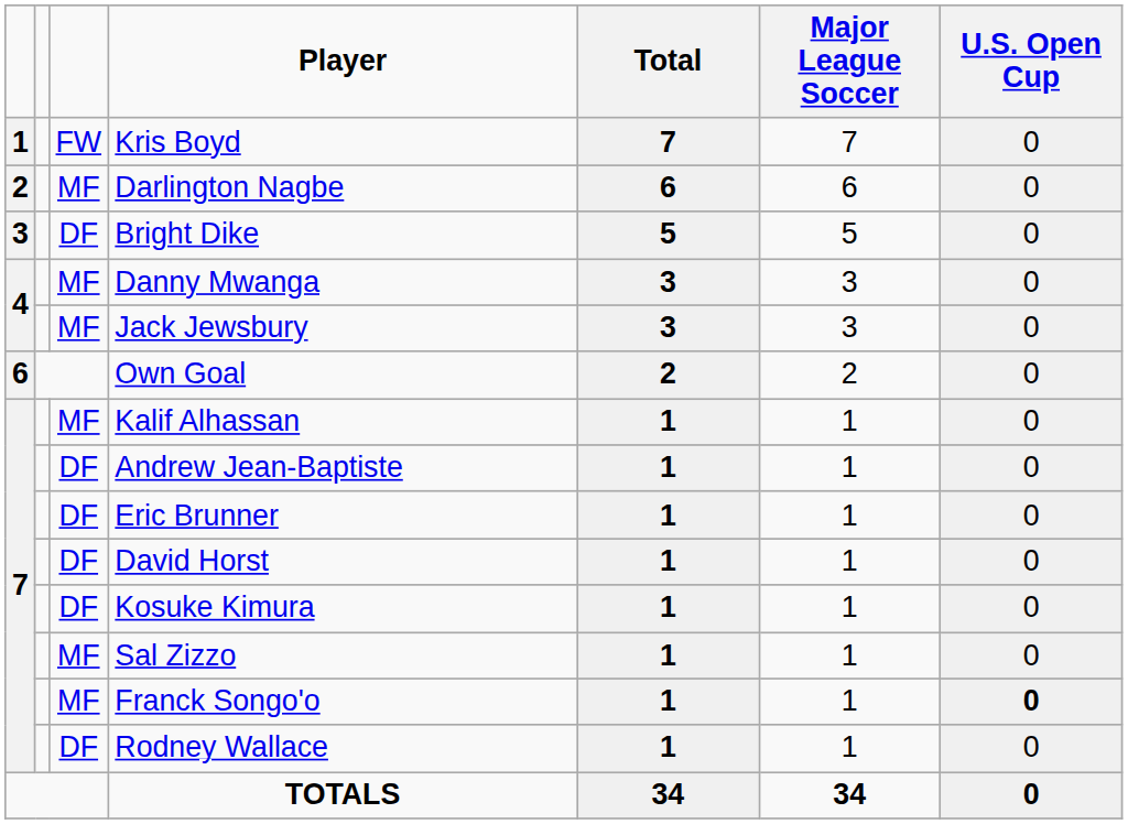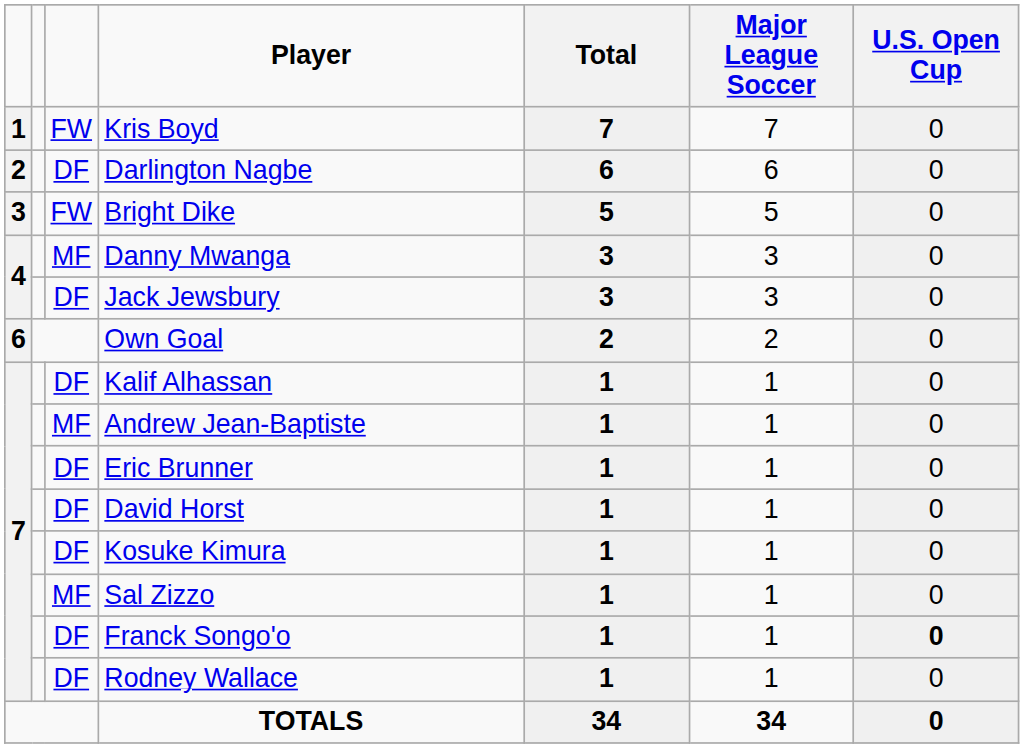 <table class="wikitable" style="text-align:center;">
 <tr>
 <td style="width:1%;"><strong></strong></td>
 <td style="width:1%;"><strong></strong></td>
 <td style="width:1%;"><strong></strong></td>
 <td style="width:42%;"><strong>Player</strong></td>
 <th width=80>Total</th>
 <th width=80><a href='#'>Major League Soccer</a></th>
 <th width=80><a href='#'>U.S. Open Cup</a></th>
 </tr>
 <tr>
 <th>1</th>
 <td></td>
 <td><a href='#'>FW</a></td>
 <td style="text-align: left;"><a href='#'>Kris Boyd</a></td>
 <td style="background: #F0F0F0;"><strong>7</strong></td>
 <td>7</td>
 <td style="background: #F0F0F0;">0</td>
 </tr>
 <tr>
 <th>2</th>
 <td></td>
-<td><a href='#'>MF</a></td>
+<td><a href='#'>DF</a></td>
 <td style="text-align: left;"><a href='#'>Darlington Nagbe</a></td>
 <td style="background: #F0F0F0;"><strong>6</strong></td>
 <td>6</td>
 <td style="background: #F0F0F0;">0</td>
 </tr>
 <tr>
 <th>3</th>
 <td></td>
-<td><a href='#'>DF</a></td>
+<td><a href='#'>FW</a></td>
 <td style="text-align: left;"><a href='#'>Bright Dike</a></td>
 <td style="background: #F0F0F0;"><strong>5</strong></td>
 <td>5</td>
 <td style="background: #F0F0F0;">0</td>
 </tr>
 <tr>
 <th rowspan="2">4</th>
 <td></td>
 <td><a href='#'>MF</a></td>
 <td style="text-align: left;"><a href='#'>Danny Mwanga</a></td>
 <td style="background: #F0F0F0;"><strong>3</strong></td>
 <td>3</td>
 <td style="background: #F0F0F0;">0</td>
 </tr>
 <tr>
 <td></td>
-<td><a href='#'>MF</a></td>
+<td><a href='#'>DF</a></td>
 <td style="text-align: left;"><a href='#'>Jack Jewsbury</a></td>
 <td style="background: #F0F0F0;"><strong>3</strong></td>
 <td>3</td>
 <td style="background: #F0F0F0;">0</td>
 </tr>
 <tr>
 <th rowspan="1">6</th>
 <td colspan="2"></td>
 <td style="text-align: left;"><a href='#'>Own Goal</a></td>
 <td style="background: #F0F0F0;"><strong>2</strong></td>
 <td>2</td>
 <td style="background: #F0F0F0;">0</td>
 </tr>
 <tr>
 <th rowspan="8">7</th>
 <td></td>
-<td><a href='#'>MF</a></td>
+<td><a href='#'>DF</a></td>
 <td style="text-align: left;"><a href='#'>Kalif Alhassan</a></td>
 <td style="background: #F0F0F0;"><strong>1</strong></td>
 <td>1</td>
 <td style="background: #F0F0F0;">0</td>
 </tr>
 <tr>
 <td></td>
-<td><a href='#'>DF</a></td>
+<td><a href='#'>MF</a></td>
 <td style="text-align: left;"><a href='#'>Andrew Jean-Baptiste</a></td>
 <td style="background: #F0F0F0;"><strong>1</strong></td>
 <td>1</td>
 <td style="background: #F0F0F0;">0</td>
 </tr>
 <tr>
 <td></td>
 <td><a href='#'>DF</a></td>
 <td style="text-align: left;"><a href='#'>Eric Brunner</a></td>
 <td style="background: #F0F0F0;"><strong>1</strong></td>
 <td>1</td>
 <td style="background: #F0F0F0;">0</td>
 </tr>
 <tr>
 <td></td>
 <td><a href='#'>DF</a></td>
 <td style="text-align: left;"><a href='#'>David Horst</a></td>
 <td style="background: #F0F0F0;"><strong>1</strong></td>
 <td>1</td>
 <td style="background: #F0F0F0;">0</td>
 </tr>
 <tr>
 <td></td>
 <td><a href='#'>DF</a></td>
 <td style="text-align: left;"><a href='#'>Kosuke Kimura</a></td>
 <td style="background: #F0F0F0;"><strong>1</strong></td>
 <td>1</td>
 <td style="background: #F0F0F0;">0</td>
 </tr>
 <tr>
 <td></td>
 <td><a href='#'>MF</a></td>
 <td style="text-align: left;"><a href='#'>Sal Zizzo</a></td>
 <td style="background: #F0F0F0;"><strong>1</strong></td>
 <td>1</td>
 <td style="background: #F0F0F0;">0</td>
 </tr>
 <tr>
 <td></td>
-<td><a href='#'>MF</a></td>
+<td><a href='#'>DF</a></td>
 <td style="text-align: left;"><a href='#'>Franck Songo'o</a></td>
 <td style="background: #F0F0F0;"><strong>1</strong></td>
 <td>1</td>
 <td style="background: #F0F0F0;"><strong>0</strong></td>
 </tr>
 <tr>
 <td></td>
 <td><a href='#'>DF</a></td>
 <td style="text-align: left;"><a href='#'>Rodney Wallace</a></td>
 <td style="background: #F0F0F0;"><strong>1</strong></td>
 <td>1</td>
 <td style="background: #F0F0F0;">0</td>
 </tr>
 <tr>
 <td colspan="3"></td>
 <td><strong>TOTALS</strong></td>
 <td style="background: #F0F0F0;"><strong>34</strong></td>
 <td><strong>34</strong></td>
 <td style="background: #F0F0F0;"><strong>0</strong></td>
 </tr>
 </table>
